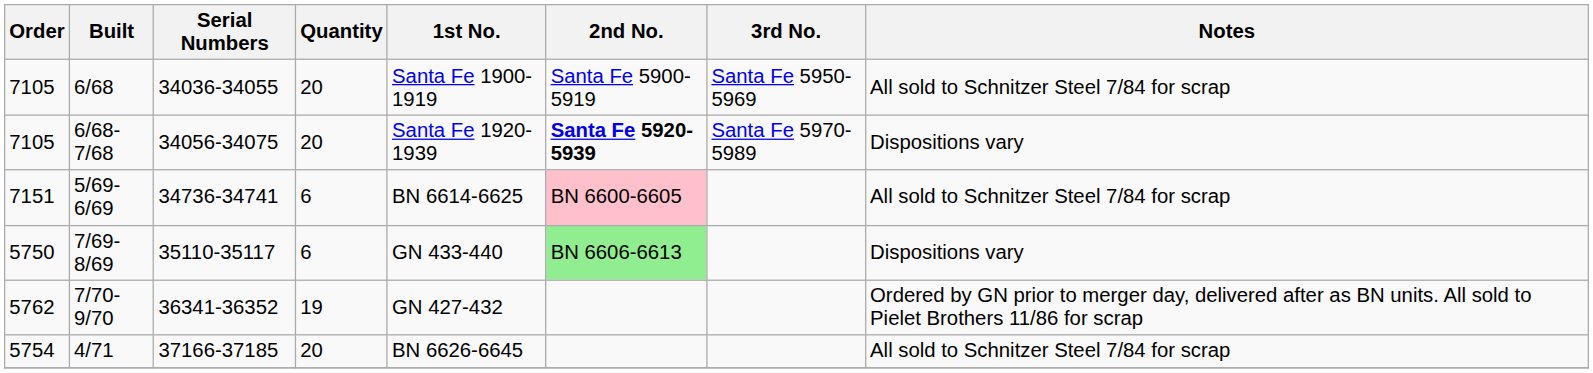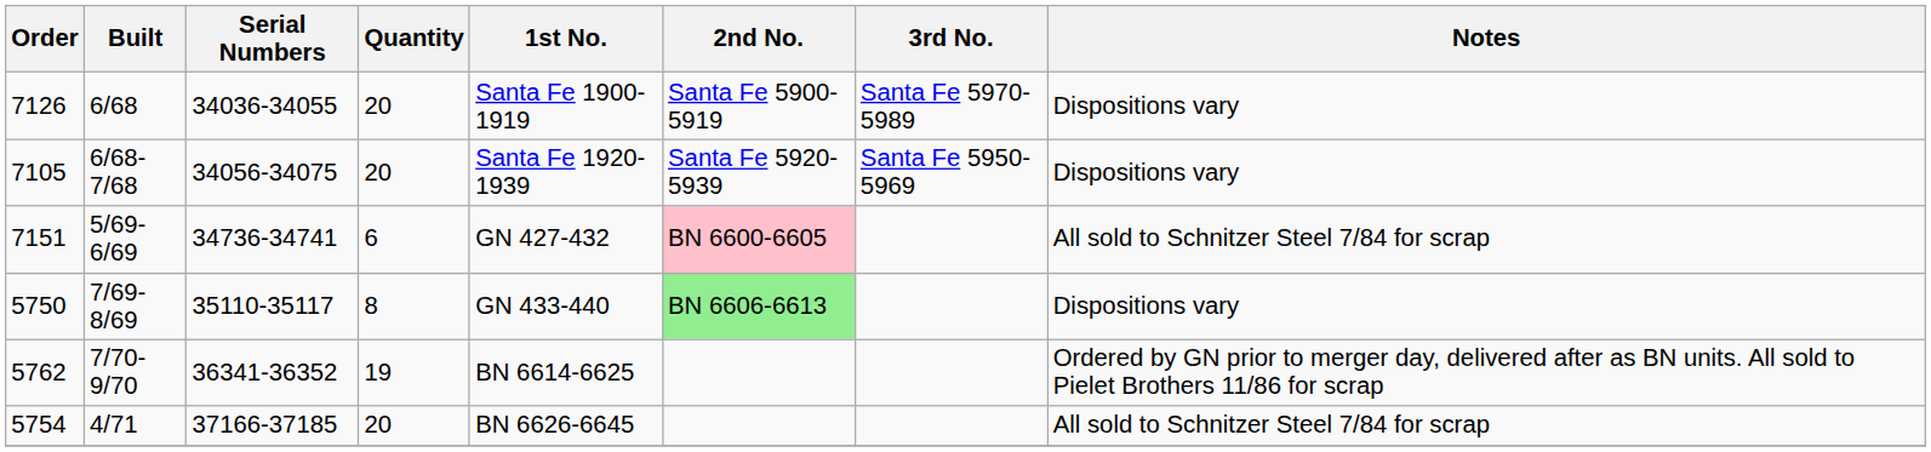 <table class = "wikitable">
 <tr>
 <th>Order</th>
 <th>Built</th>
 <th>Serial Numbers</th>
 <th>Quantity</th>
 <th>1st No.</th>
 <th>2nd No.</th>
 <th>3rd No.</th>
 <th>Notes</th>
 </tr>
 <tr>
-<td>7105</td>
+<td>7126</td>
 <td>6/68</td>
 <td>34036-34055</td>
 <td>20</td>
 <td><a href='#'>Santa Fe</a> 1900-1919</td>
 <td><a href='#'>Santa Fe</a> 5900-5919</td>
-<td><a href='#'>Santa Fe</a> 5950-5969</td>
-<td>All sold to Schnitzer Steel 7/84 for scrap</td>
+<td><a href='#'>Santa Fe</a> 5970-5989</td>
+<td>Dispositions vary</td>
 </tr>
 <tr>
 <td>7105</td>
 <td>6/68-7/68</td>
 <td>34056-34075</td>
 <td>20</td>
 <td><a href='#'>Santa Fe</a> 1920-1939</td>
-<td><strong><a href='#'>Santa Fe</a> 5920-5939</strong></td>
-<td><a href='#'>Santa Fe</a> 5970-5989</td>
+<td><a href='#'>Santa Fe</a> 5920-5939</td>
+<td><a href='#'>Santa Fe</a> 5950-5969</td>
 <td>Dispositions vary</td>
 </tr>
 <tr>
 <td>7151</td>
 <td>5/69-6/69</td>
 <td>34736-34741</td>
 <td>6</td>
-<td>BN 6614-6625</td>
+<td>GN 427-432</td>
 <td style="background: pink;">BN 6600-6605</td>
 <td></td>
 <td>All sold to Schnitzer Steel 7/84 for scrap</td>
 </tr>
 <tr>
 <td>5750</td>
 <td>7/69-8/69</td>
 <td>35110-35117</td>
-<td>6</td>
+<td>8</td>
 <td>GN 433-440</td>
 <td style="background: lightgreen;">BN 6606-6613</td>
 <td></td>
 <td>Dispositions vary</td>
 </tr>
 <tr>
 <td>5762</td>
 <td>7/70-9/70</td>
 <td>36341-36352</td>
 <td>19</td>
-<td>GN 427-432</td>
+<td>BN 6614-6625</td>
 <td></td>
 <td></td>
 <td>Ordered by GN prior to merger day, delivered after as BN units. All sold to Pielet Brothers 11/86 for scrap</td>
 </tr>
 <tr>
 <td>5754</td>
 <td>4/71</td>
 <td>37166-37185</td>
 <td>20</td>
 <td>BN 6626-6645</td>
 <td></td>
 <td></td>
 <td>All sold to Schnitzer Steel 7/84 for scrap</td>
 </tr>
 <tr>
 </tr>
 </table>
